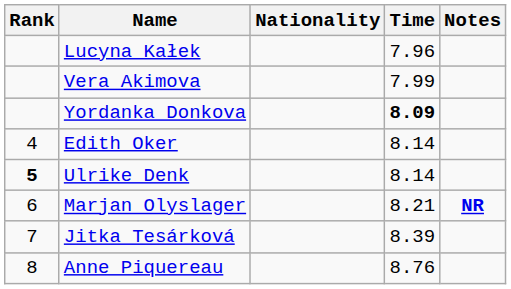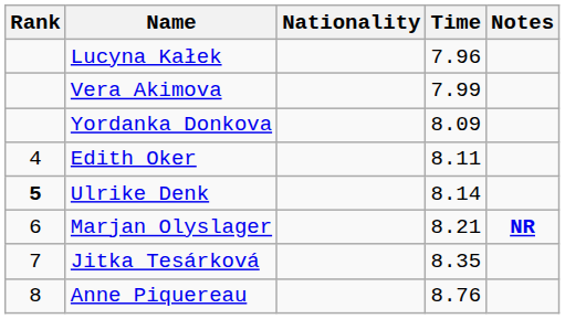 <table class="wikitable sortable" style="text-align:center">
 <tr>
 <th>Rank</th>
 <th>Name</th>
 <th>Nationality</th>
 <th>Time</th>
 <th>Notes</th>
 </tr>
 <tr>
 <td></td>
 <td align="left"><a href='#'>Lucyna Kałek</a></td>
 <td align=left></td>
 <td>7.96</td>
 <td></td>
 </tr>
 <tr>
 <td></td>
 <td align="left"><a href='#'>Vera Akimova</a></td>
 <td align=left></td>
 <td>7.99</td>
 <td></td>
 </tr>
 <tr>
 <td></td>
 <td align="left"><a href='#'>Yordanka Donkova</a></td>
 <td align=left></td>
-<td><strong>8.09</strong></td>
+<td>8.09</td>
 <td></td>
 </tr>
 <tr>
 <td>4</td>
 <td align="left"><a href='#'>Edith Oker</a></td>
 <td align=left></td>
-<td>8.14</td>
+<td>8.11</td>
 <td></td>
 </tr>
 <tr>
 <td><strong>5</strong></td>
 <td align="left"><a href='#'>Ulrike Denk</a></td>
 <td align=left></td>
 <td>8.14</td>
 <td></td>
 </tr>
 <tr>
 <td>6</td>
 <td align="left"><a href='#'>Marjan Olyslager</a></td>
 <td align=left></td>
 <td>8.21</td>
 <td><strong><a href='#'>NR</a></strong></td>
 </tr>
 <tr>
 <td>7</td>
 <td align="left"><a href='#'>Jitka Tesárková</a></td>
 <td align=left></td>
-<td>8.39</td>
+<td>8.35</td>
 <td></td>
 </tr>
 <tr>
 <td>8</td>
 <td align="left"><a href='#'>Anne Piquereau</a></td>
 <td align=left></td>
 <td>8.76</td>
 <td></td>
 </tr>
 </table>
